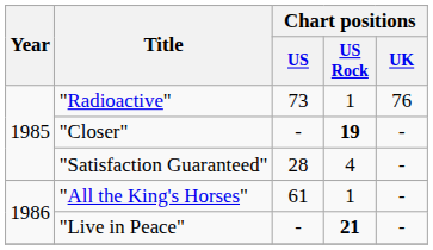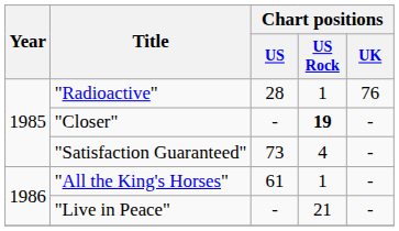 <table class="wikitable" style="text-align:center;">
 <tr>
 <th rowspan="2">Year</th>
 <th rowspan="2">Title</th>
 <th colspan="3">Chart positions</th>
 </tr>
 <tr style="font-size:smaller;">
 <th width="35"><a href='#'>US</a><br></th>
 <th width="35"><a href='#'>US<br>Rock</a><br></th>
 <th width="35"><a href='#'>UK</a><br></th>
 </tr>
 <tr>
 <td rowspan="3">1985</td>
 <td align="left">"<a href='#'>Radioactive</a>"</td>
-<td>73</td>
+<td>28</td>
 <td>1</td>
 <td>76</td>
 </tr>
 <tr>
 <td align="left">"Closer"</td>
 <td>-</td>
 <td><strong>19</strong></td>
 <td>-</td>
 </tr>
 <tr>
 <td align="left">"Satisfaction Guaranteed"</td>
-<td>28</td>
+<td>73</td>
 <td>4</td>
 <td>-</td>
 </tr>
 <tr>
 <td rowspan="2">1986</td>
 <td align="left">"<a href='#'>All the King's Horses</a>"</td>
 <td>61</td>
 <td>1</td>
 <td>-</td>
 </tr>
 <tr>
 <td align="left">"Live in Peace"</td>
 <td>-</td>
-<td><strong>21</strong></td>
+<td>21</td>
 <td>-</td>
 </tr>
 <tr>
 </tr>
 </table>
